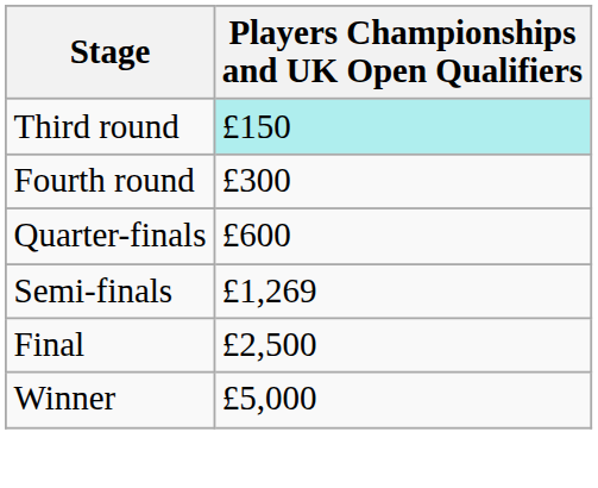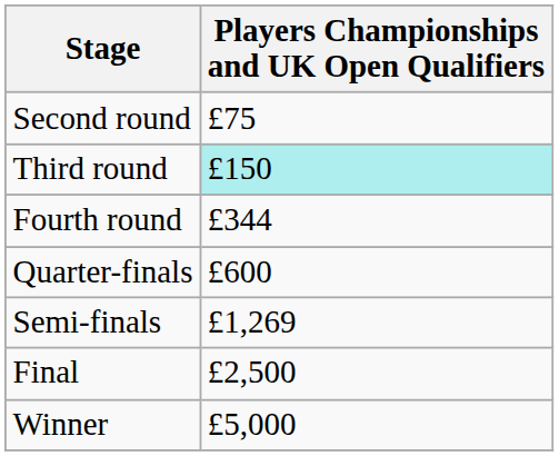 <table class="wikitable">
 <tr>
 <th>Stage</th>
 <th>Players Championships<br>and UK Open Qualifiers</th>
+</tr>
+<tr>
+<td>Second round</td>
+<td>£75</td>
 </tr>
 <tr>
 <td>Third round</td>
 <td style="background: paleturquoise;">£150</td>
 </tr>
 <tr>
 <td>Fourth round</td>
-<td>£300</td>
+<td>£344</td>
 </tr>
 <tr>
 <td>Quarter-finals</td>
 <td>£600</td>
 </tr>
 <tr>
 <td>Semi-finals</td>
 <td>£1,269</td>
 </tr>
 <tr>
 <td>Final</td>
 <td>£2,500</td>
 </tr>
 <tr>
 <td>Winner</td>
 <td>£5,000</td>
 </tr>
 </table>
